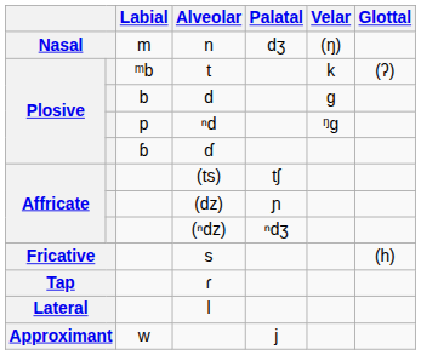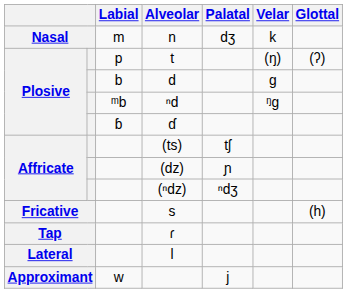 <table class="wikitable" style="text-align:center">
 <tr>
 <th colspan="2"></th>
 <th><a href='#'>Labial</a></th>
 <th><a href='#'>Alveolar</a></th>
 <th><a href='#'>Palatal</a></th>
 <th><a href='#'>Velar</a></th>
 <th><a href='#'>Glottal</a></th>
 </tr>
 <tr>
 <th colspan="2"><a href='#'>Nasal</a></th>
 <td>m</td>
 <td>n</td>
 <td>dʒ</td>
-<td>(ŋ)</td>
+<td>k</td>
 <td></td>
 </tr>
 <tr>
 <th rowspan="4"><a href='#'>Plosive</a></th>
 <th></th>
-<td>ᵐb</td>
+<td>p</td>
 <td>t</td>
 <td></td>
-<td>k</td>
+<td>(ŋ)</td>
 <td>(ʔ)</td>
 </tr>
 <tr>
 <th></th>
 <td>b</td>
 <td>d</td>
 <td></td>
 <td>g</td>
 <td></td>
 </tr>
 <tr>
 <th></th>
-<td>p</td>
+<td>ᵐb</td>
 <td>ⁿd</td>
 <td></td>
 <td>ᵑɡ</td>
 <td></td>
 </tr>
 <tr>
 <th></th>
 <td>ɓ</td>
 <td>ɗ</td>
 <td></td>
 <td></td>
 <td></td>
 </tr>
 <tr>
 <th rowspan="3"><a href='#'>Affricate</a></th>
 <th></th>
 <td></td>
 <td>(ts)</td>
 <td>tʃ</td>
 <td></td>
 <td></td>
 </tr>
 <tr>
 <th></th>
 <td></td>
 <td>(dz)</td>
 <td>ɲ</td>
 <td></td>
 <td></td>
 </tr>
 <tr>
 <th></th>
 <td></td>
 <td>(ⁿdz)</td>
 <td>ⁿdʒ</td>
 <td></td>
 <td></td>
 </tr>
 <tr>
 <th colspan="2"><a href='#'>Fricative</a></th>
 <td></td>
 <td>s</td>
 <td></td>
 <td></td>
 <td>(h)</td>
 </tr>
 <tr>
 <th colspan="2"><a href='#'>Tap</a></th>
 <td></td>
 <td>ɾ</td>
 <td></td>
 <td></td>
 <td></td>
 </tr>
 <tr>
 <th colspan="2"><a href='#'>Lateral</a></th>
 <td></td>
 <td>l</td>
 <td></td>
 <td></td>
 <td></td>
 </tr>
 <tr>
 <th colspan="2"><a href='#'>Approximant</a></th>
 <td>w</td>
 <td></td>
 <td>j</td>
 <td></td>
 <td></td>
 </tr>
 </table>
